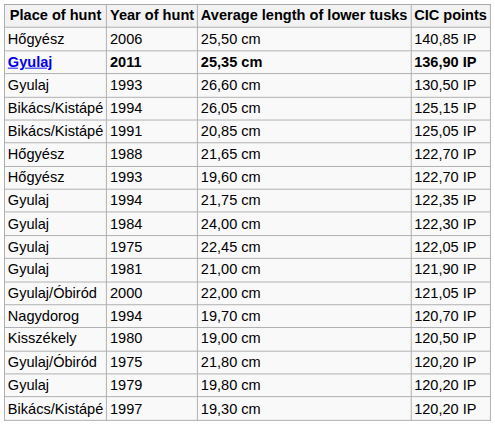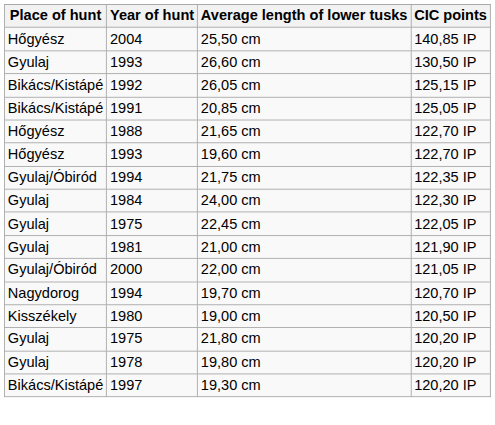 <table class="wikitable">
 <tr>
 </tr>
 <tr>
 <th>Place of hunt</th>
 <th>Year of hunt</th>
 <th>Average length of lower tusks</th>
 <th>CIC points</th>
 </tr>
 <tr>
 <td>Hőgyész</td>
-<td>2006</td>
+<td>2004</td>
 <td>25,50 cm</td>
 <td>140,85 IP</td>
-</tr>
-<tr>
-<td><strong><a href='#'>Gyulaj</a></strong></td>
-<td><strong>2011</strong></td>
-<td><strong>25,35 cm</strong></td>
-<td><strong>136,90 IP</strong></td>
 </tr>
 <tr>
 <td>Gyulaj</td>
 <td>1993</td>
 <td>26,60 cm</td>
 <td>130,50 IP</td>
 </tr>
 <tr>
 <td>Bikács/Kistápé</td>
-<td>1994</td>
+<td>1992</td>
 <td>26,05 cm</td>
 <td>125,15 IP</td>
 </tr>
 <tr>
 <td>Bikács/Kistápé</td>
 <td>1991</td>
 <td>20,85 cm</td>
 <td>125,05 IP</td>
 </tr>
 <tr>
 <td>Hőgyész</td>
 <td>1988</td>
 <td>21,65 cm</td>
 <td>122,70 IP</td>
 </tr>
 <tr>
 <td>Hőgyész</td>
 <td>1993</td>
 <td>19,60 cm</td>
 <td>122,70 IP</td>
 </tr>
 <tr>
-<td>Gyulaj</td>
+<td>Gyulaj/Óbiród</td>
 <td>1994</td>
 <td>21,75 cm</td>
 <td>122,35 IP</td>
 </tr>
 <tr>
 <td>Gyulaj</td>
 <td>1984</td>
 <td>24,00 cm</td>
 <td>122,30 IP</td>
 </tr>
 <tr>
 <td>Gyulaj</td>
 <td>1975</td>
 <td>22,45 cm</td>
 <td>122,05 IP</td>
 </tr>
 <tr>
 <td>Gyulaj</td>
 <td>1981</td>
 <td>21,00 cm</td>
 <td>121,90 IP</td>
 </tr>
 <tr>
 <td>Gyulaj/Óbiród</td>
 <td>2000</td>
 <td>22,00 cm</td>
 <td>121,05 IP</td>
 </tr>
 <tr>
 <td>Nagydorog</td>
 <td>1994</td>
 <td>19,70 cm</td>
 <td>120,70 IP</td>
 </tr>
 <tr>
 <td>Kisszékely</td>
 <td>1980</td>
 <td>19,00 cm</td>
 <td>120,50 IP</td>
 </tr>
 <tr>
-<td>Gyulaj/Óbiród</td>
+<td>Gyulaj</td>
 <td>1975</td>
 <td>21,80 cm</td>
 <td>120,20 IP</td>
 </tr>
 <tr>
 <td>Gyulaj</td>
-<td>1979</td>
+<td>1978</td>
 <td>19,80 cm</td>
 <td>120,20 IP</td>
 </tr>
 <tr>
 <td>Bikács/Kistápé</td>
 <td>1997</td>
 <td>19,30 cm</td>
 <td>120,20 IP</td>
 </tr>
 </table>
